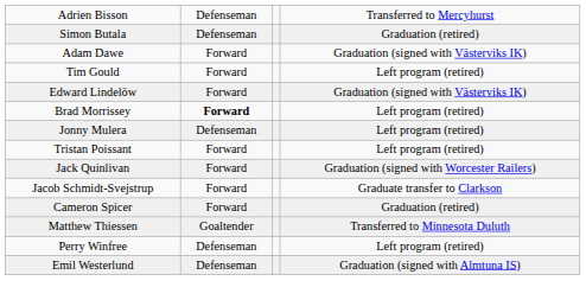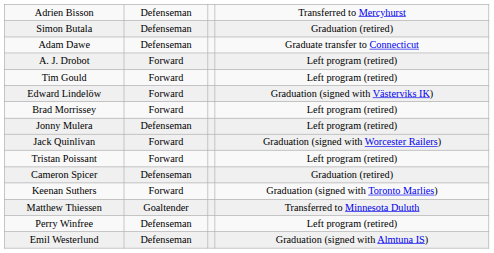 <table class="wikitable" width="60%">
 <tr align="center" bgcolor="">
 <td>Adrien Bisson</td>
 <td>Defenseman</td>
 <td></td>
 <td>Transferred to <a href='#'>Mercyhurst</a></td>
 </tr>
 <tr align="center" bgcolor="f0f0f0">
 <td>Simon Butala</td>
 <td>Defenseman</td>
 <td></td>
 <td>Graduation (retired)</td>
 </tr>
 <tr align="center" bgcolor="">
 <td>Adam Dawe</td>
+<td>Defenseman</td>
+<td></td>
+<td>Graduate transfer to <a href='#'>Connecticut</a></td>
+</tr>
+<tr align="center" bgcolor="f0f0f0">
+<td>A. J. Drobot</td>
 <td>Forward</td>
 <td></td>
-<td>Graduation (signed with <a href='#'>Västerviks IK</a>)</td>
+<td>Left program (retired)</td>
 </tr>
 <tr align="center" bgcolor="">
 <td>Tim Gould</td>
 <td>Forward</td>
 <td></td>
 <td>Left program (retired)</td>
 </tr>
 <tr align="center" bgcolor="f0f0f0">
 <td>Edward Lindelöw</td>
 <td>Forward</td>
 <td></td>
 <td>Graduation (signed with <a href='#'>Västerviks IK</a>)</td>
 </tr>
 <tr align="center" bgcolor="">
 <td>Brad Morrissey</td>
-<td><strong>Forward</strong></td>
+<td>Forward</td>
 <td></td>
 <td>Left program (retired)</td>
 </tr>
 <tr align="center" bgcolor="f0f0f0">
 <td>Jonny Mulera</td>
 <td>Defenseman</td>
-<td></td>
-<td>Left program (retired)</td>
-</tr>
-<tr align="center" bgcolor="">
-<td>Tristan Poissant</td>
-<td>Forward</td>
 <td></td>
 <td>Left program (retired)</td>
 </tr>
 <tr align="center" bgcolor="f0f0f0">
 <td>Jack Quinlivan</td>
 <td>Forward</td>
 <td></td>
 <td>Graduation (signed with <a href='#'>Worcester Railers</a>)</td>
 </tr>
 <tr align="center" bgcolor="">
-<td>Jacob Schmidt-Svejstrup</td>
+<td>Tristan Poissant</td>
 <td>Forward</td>
 <td></td>
-<td>Graduate transfer to <a href='#'>Clarkson</a></td>
+<td>Left program (retired)</td>
 </tr>
 <tr align="center" bgcolor="f0f0f0">
 <td>Cameron Spicer</td>
+<td>Defenseman</td>
+<td></td>
+<td>Graduation (retired)</td>
+</tr>
+<tr align="center" bgcolor="">
+<td>Keenan Suthers</td>
 <td>Forward</td>
 <td></td>
-<td>Graduation (retired)</td>
+<td>Graduation (signed with <a href='#'>Toronto Marlies</a>)</td>
 </tr>
 <tr align="center" bgcolor="f0f0f0">
 <td>Matthew Thiessen</td>
 <td>Goaltender</td>
 <td></td>
 <td>Transferred to <a href='#'>Minnesota Duluth</a></td>
 </tr>
 <tr align="center" bgcolor="">
 <td>Perry Winfree</td>
 <td>Defenseman</td>
 <td></td>
 <td>Left program (retired)</td>
 </tr>
 <tr align="center" bgcolor="f0f0f0">
 <td>Emil Westerlund</td>
 <td>Defenseman</td>
 <td></td>
 <td>Graduation (signed with <a href='#'>Almtuna IS</a>)</td>
 </tr>
 </table>
